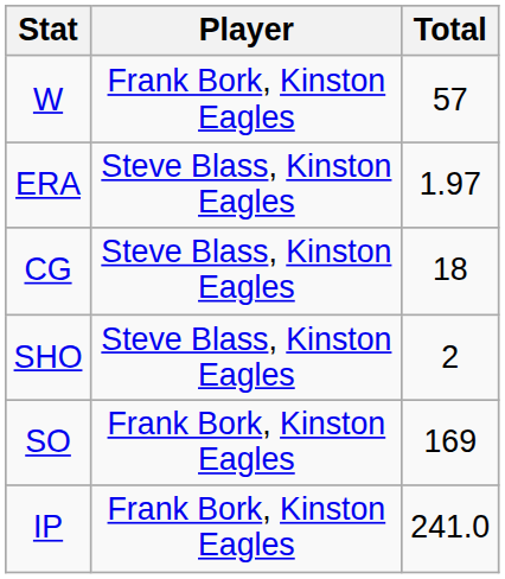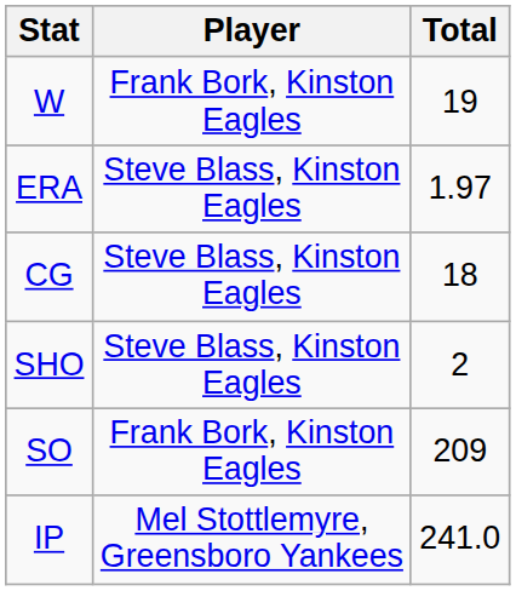 <table class="wikitable" width="40%" style="text-align:center;">
 <tr>
 <th width="5%">Stat</th>
 <th width="60%">Player</th>
 <th width="5%">Total</th>
 </tr>
 <tr>
 <td><a href='#'>W</a></td>
 <td><a href='#'>Frank Bork</a>, <a href='#'>Kinston Eagles</a></td>
-<td>57</td>
+<td>19</td>
 </tr>
 <tr>
 <td><a href='#'>ERA</a></td>
 <td><a href='#'>Steve Blass</a>, <a href='#'>Kinston Eagles</a></td>
 <td>1.97</td>
 </tr>
 <tr>
 <td><a href='#'>CG</a></td>
 <td><a href='#'>Steve Blass</a>, <a href='#'>Kinston Eagles</a></td>
 <td>18</td>
 </tr>
 <tr>
 <td><a href='#'>SHO</a></td>
 <td><a href='#'>Steve Blass</a>, <a href='#'>Kinston Eagles</a></td>
 <td>2</td>
 </tr>
 <tr>
 <td><a href='#'>SO</a></td>
 <td><a href='#'>Frank Bork</a>, <a href='#'>Kinston Eagles</a></td>
-<td>169</td>
+<td>209</td>
 </tr>
 <tr>
 <td><a href='#'>IP</a></td>
-<td><a href='#'>Frank Bork</a>, <a href='#'>Kinston Eagles</a></td>
+<td><a href='#'>Mel Stottlemyre</a>, <a href='#'>Greensboro Yankees</a></td>
 <td>241.0</td>
 </tr>
 </table>
